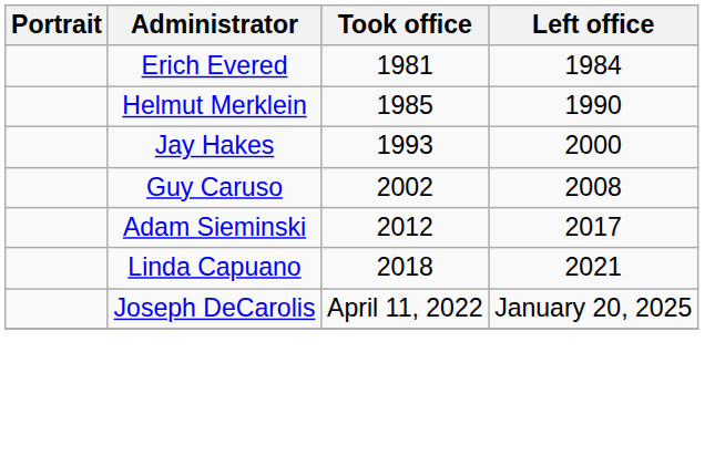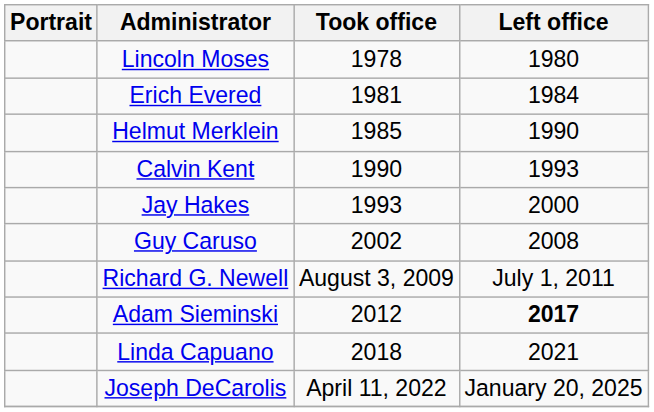 <table class=wikitable style="text-align:center">
 <tr>
 <th>Portrait</th>
 <th>Administrator</th>
 <th>Took office</th>
 <th>Left office</th>
+</tr>
+<tr>
+<td></td>
+<td><a href='#'>Lincoln Moses</a></td>
+<td>1978</td>
+<td>1980</td>
 </tr>
 <tr>
 <td></td>
 <td><a href='#'>Erich Evered</a></td>
 <td>1981</td>
 <td>1984</td>
 </tr>
 <tr>
 <td></td>
 <td><a href='#'>Helmut Merklein</a></td>
 <td>1985</td>
 <td>1990</td>
 </tr>
 <tr>
 <td></td>
+<td><a href='#'>Calvin Kent</a></td>
+<td>1990</td>
+<td>1993</td>
+</tr>
+<tr>
+<td></td>
 <td><a href='#'>Jay Hakes</a></td>
 <td>1993</td>
 <td>2000</td>
 </tr>
 <tr>
 <td></td>
 <td><a href='#'>Guy Caruso</a></td>
 <td>2002</td>
 <td>2008</td>
 </tr>
 <tr>
 <td></td>
+<td><a href='#'>Richard G. Newell</a></td>
+<td>August 3, 2009</td>
+<td>July 1, 2011</td>
+</tr>
+<tr>
+<td></td>
 <td><a href='#'>Adam Sieminski</a></td>
 <td>2012</td>
-<td>2017</td>
+<td><strong>2017</strong></td>
 </tr>
 <tr>
 <td></td>
 <td><a href='#'>Linda Capuano</a></td>
 <td>2018</td>
 <td>2021</td>
 </tr>
 <tr>
 <td></td>
 <td><a href='#'>Joseph DeCarolis</a></td>
 <td>April 11, 2022</td>
 <td>January 20, 2025</td>
 </tr>
 <tr>
 </tr>
 </table>
